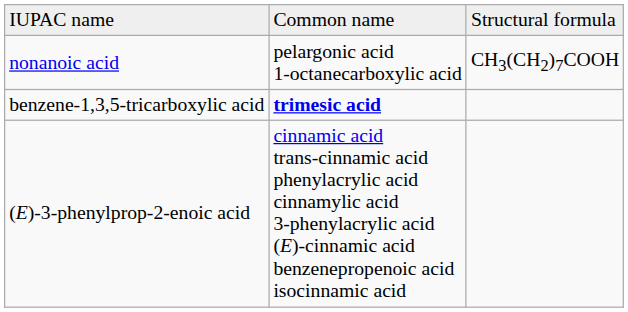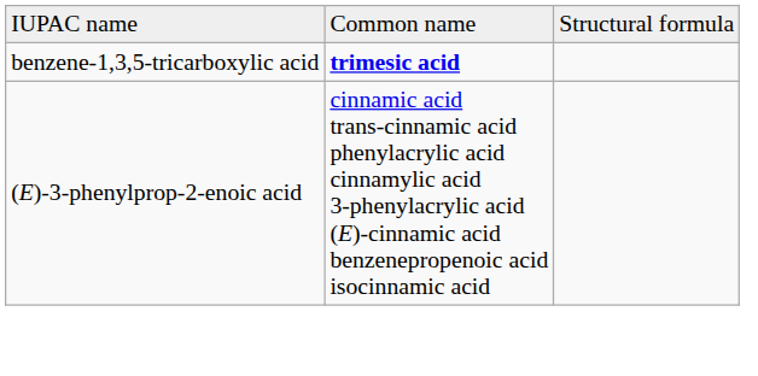 <table class="wikitable">
 <tr bgcolor="#efefef">
 <td>IUPAC name</td>
 <td>Common name</td>
 <td>Structural formula</td>
-</tr>
-<tr>
-<td><a href='#'>nonanoic acid</a></td>
-<td>pelargonic acid<br>1-octanecarboxylic acid</td>
-<td>CH<sub>3</sub>(CH<sub>2</sub>)<sub>7</sub>COOH</td>
 </tr>
 <tr>
 <td>benzene-1,3,5-tricarboxylic acid</td>
 <td><strong><a href='#'>trimesic acid</a></strong></td>
 <td></td>
 </tr>
 <tr>
 <td>(<em>E</em>)-3-phenylprop-2-enoic acid</td>
 <td><a href='#'>cinnamic acid</a><br>trans-cinnamic acid<br>phenylacrylic acid<br>cinnamylic acid<br>3-phenylacrylic acid<br>(<em>E</em>)-cinnamic acid<br>benzenepropenoic acid<br>isocinnamic acid</td>
 <td></td>
 </tr>
 </table>
